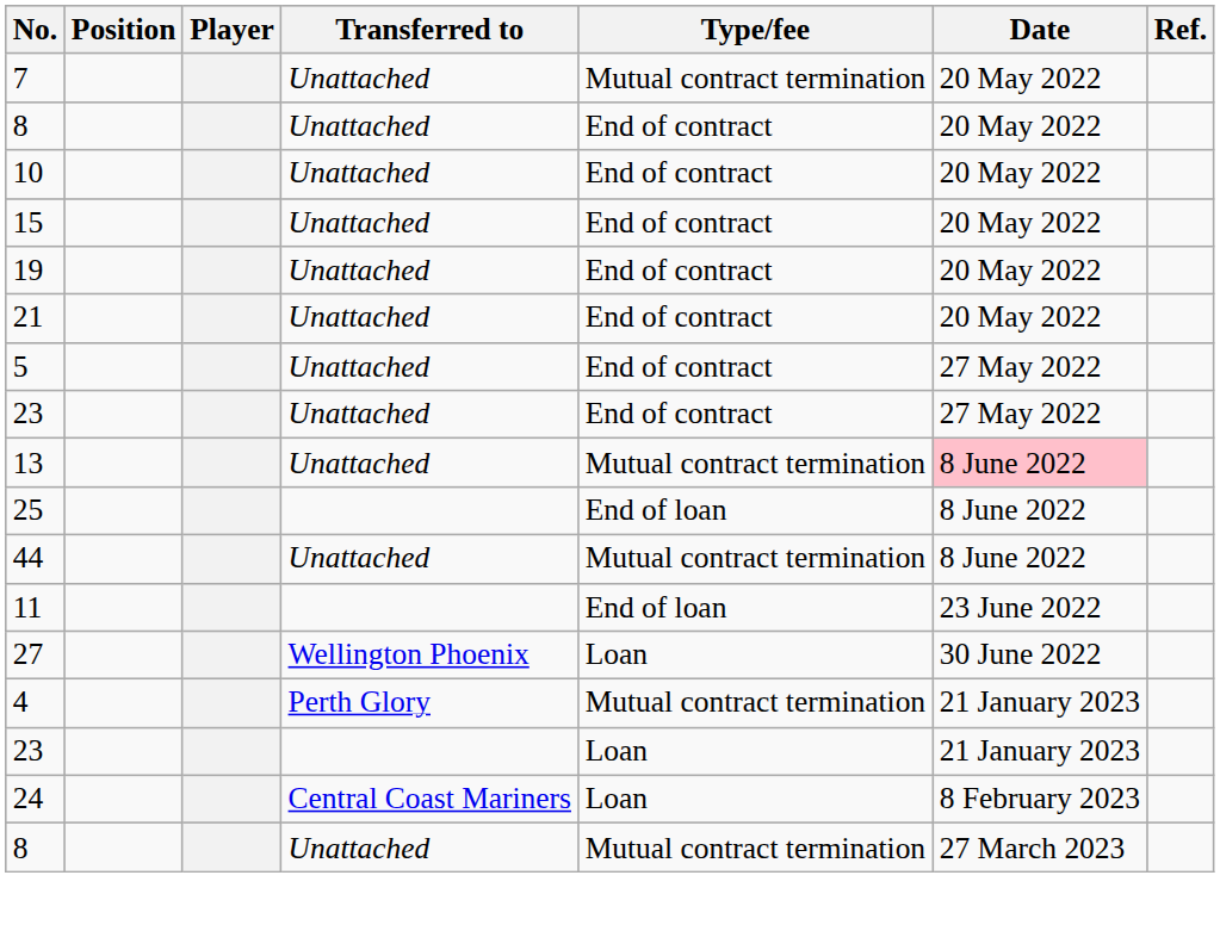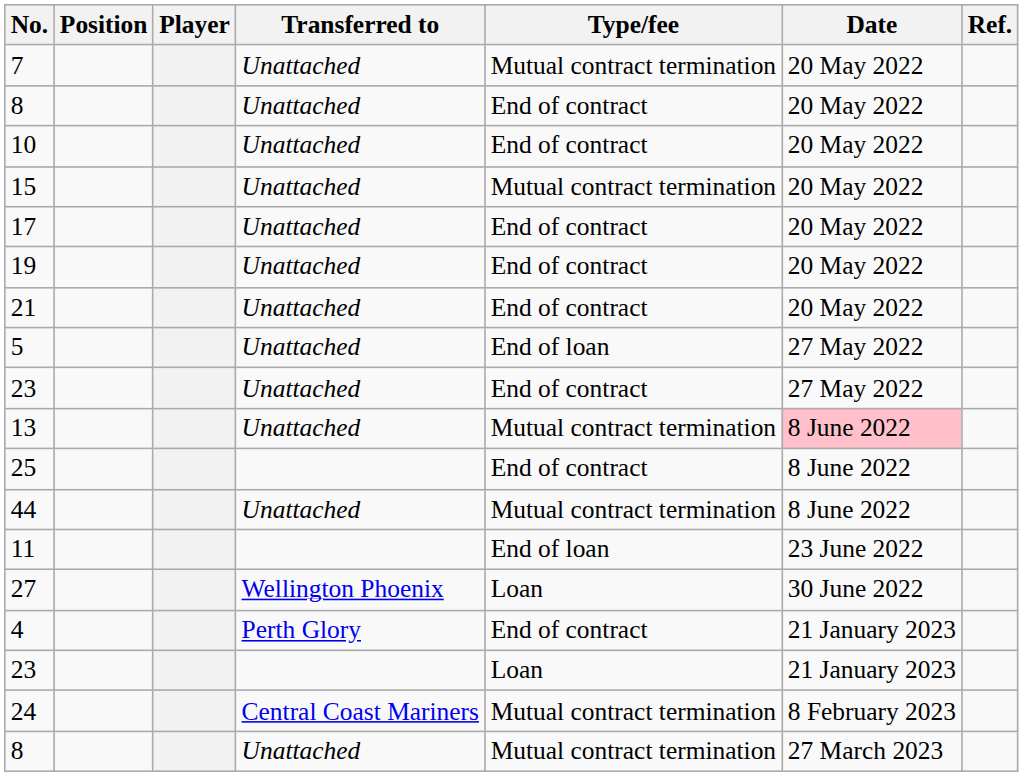 <table class="wikitable plainrowheaders sortable" style="text-align:center; text-align:left">
 <tr>
 <th scope="col">No.</th>
 <th scope="col">Position</th>
 <th scope="col">Player</th>
 <th scope="col">Transferred to</th>
 <th scope="col">Type/fee</th>
 <th scope="col">Date</th>
 <th scope="col" class="unsortable">Ref.</th>
 </tr>
 <tr>
 <td>7</td>
 <td></td>
 <th scope="row"></th>
 <td><em>Unattached</em></td>
 <td>Mutual contract termination</td>
 <td>20 May 2022</td>
 <td></td>
 </tr>
 <tr>
 <td>8</td>
 <td></td>
 <th scope="row"></th>
 <td><em>Unattached</em></td>
 <td>End of contract</td>
 <td>20 May 2022</td>
 <td></td>
 </tr>
 <tr>
 <td>10</td>
 <td></td>
 <th scope="row"></th>
 <td><em>Unattached</em></td>
 <td>End of contract</td>
 <td>20 May 2022</td>
 <td></td>
 </tr>
 <tr>
 <td>15</td>
 <td></td>
 <th scope="row"></th>
 <td><em>Unattached</em></td>
+<td>Mutual contract termination</td>
+<td>20 May 2022</td>
+<td></td>
+</tr>
+<tr>
+<td>17</td>
+<td></td>
+<th scope="row"></th>
+<td><em>Unattached</em></td>
 <td>End of contract</td>
 <td>20 May 2022</td>
 <td></td>
 </tr>
 <tr>
 <td>19</td>
 <td></td>
 <th scope="row"></th>
 <td><em>Unattached</em></td>
 <td>End of contract</td>
 <td>20 May 2022</td>
 <td></td>
 </tr>
 <tr>
 <td>21</td>
 <td></td>
 <th scope="row"></th>
 <td><em>Unattached</em></td>
 <td>End of contract</td>
 <td>20 May 2022</td>
 <td></td>
 </tr>
 <tr>
 <td>5</td>
 <td></td>
 <th scope="row"></th>
 <td><em>Unattached</em></td>
-<td>End of contract</td>
+<td>End of loan</td>
 <td>27 May 2022</td>
 <td></td>
 </tr>
 <tr>
 <td>23</td>
 <td></td>
 <th scope="row"></th>
 <td><em>Unattached</em></td>
 <td>End of contract</td>
 <td>27 May 2022</td>
 <td></td>
 </tr>
 <tr>
 <td>13</td>
 <td></td>
 <th scope="row"></th>
 <td><em>Unattached</em></td>
 <td>Mutual contract termination</td>
 <td style="background: pink;">8 June 2022</td>
 <td></td>
 </tr>
 <tr>
 <td>25</td>
 <td></td>
 <th scope="row"></th>
 <td></td>
-<td>End of loan</td>
+<td>End of contract</td>
 <td>8 June 2022</td>
 <td></td>
 </tr>
 <tr>
 <td>44</td>
 <td></td>
 <th scope="row"></th>
 <td><em>Unattached</em></td>
 <td>Mutual contract termination</td>
 <td>8 June 2022</td>
 <td></td>
 </tr>
 <tr>
 <td>11</td>
 <td></td>
 <th scope="row"></th>
 <td></td>
 <td>End of loan</td>
 <td>23 June 2022</td>
 <td></td>
 </tr>
 <tr>
 <td>27</td>
 <td></td>
 <th scope="row"></th>
 <td><a href='#'>Wellington Phoenix</a></td>
 <td>Loan</td>
 <td>30 June 2022</td>
 <td></td>
 </tr>
 <tr>
 <td>4</td>
 <td></td>
 <th scope="row"></th>
 <td><a href='#'>Perth Glory</a></td>
-<td>Mutual contract termination</td>
+<td>End of contract</td>
 <td>21 January 2023</td>
 <td></td>
 </tr>
 <tr>
 <td>23</td>
 <td></td>
 <th scope="row"></th>
 <td></td>
 <td>Loan</td>
 <td>21 January 2023</td>
 <td></td>
 </tr>
 <tr>
 <td>24</td>
 <td></td>
 <th scope="row"></th>
 <td><a href='#'>Central Coast Mariners</a></td>
-<td>Loan</td>
+<td>Mutual contract termination</td>
 <td>8 February 2023</td>
 <td></td>
 </tr>
 <tr>
 <td>8</td>
 <td></td>
 <th scope="row"></th>
 <td><em>Unattached</em></td>
 <td>Mutual contract termination</td>
 <td>27 March 2023</td>
 <td></td>
 </tr>
 </table>
